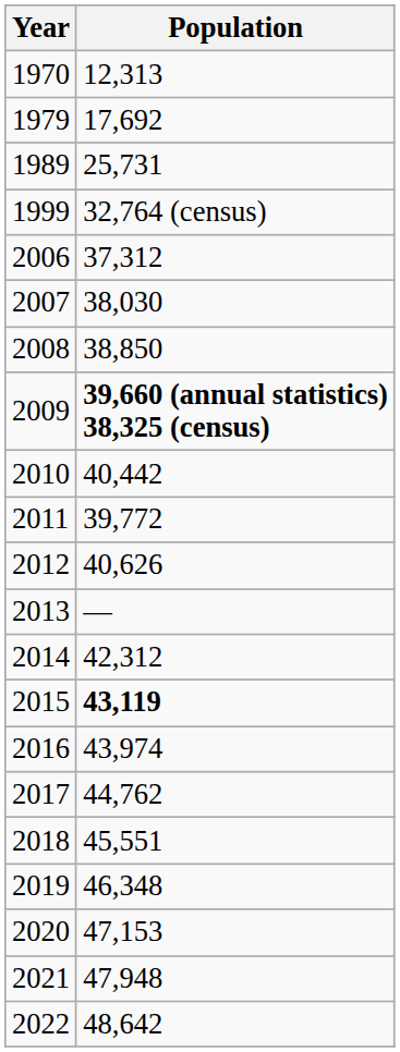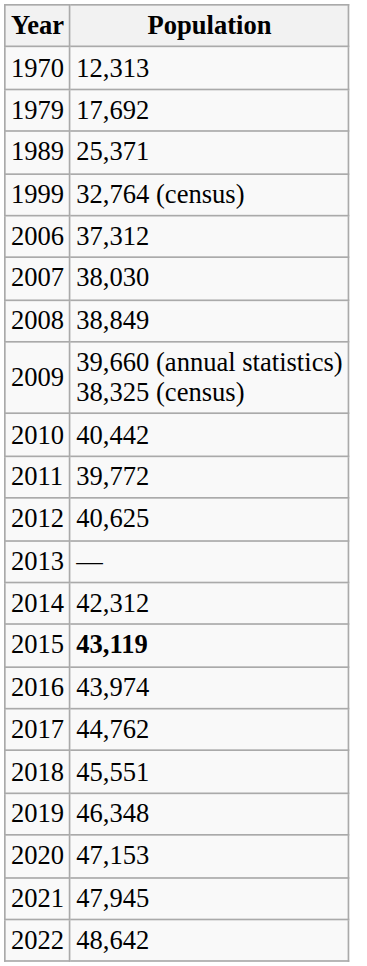 <table class="wikitable">
 <tr>
 <th>Year</th>
 <th>Population</th>
 </tr>
 <tr>
 <td>1970</td>
 <td>12,313</td>
 </tr>
 <tr>
 <td>1979</td>
 <td>17,692</td>
 </tr>
 <tr>
 <td>1989</td>
-<td>25,731</td>
+<td>25,371</td>
 </tr>
 <tr>
 <td>1999</td>
 <td>32,764 (census)</td>
 </tr>
 <tr>
 <td>2006</td>
 <td>37,312</td>
 </tr>
 <tr>
 <td>2007</td>
 <td>38,030</td>
 </tr>
 <tr>
 <td>2008</td>
-<td>38,850</td>
+<td>38,849</td>
 </tr>
 <tr>
 <td>2009</td>
-<td><strong>39,660 (annual statistics)<br>38,325 (census)</strong></td>
+<td>39,660 (annual statistics)<br>38,325 (census)</td>
 </tr>
 <tr>
 <td>2010</td>
 <td>40,442</td>
 </tr>
 <tr>
 <td>2011</td>
 <td>39,772</td>
 </tr>
 <tr>
 <td>2012</td>
-<td>40,626</td>
+<td>40,625</td>
 </tr>
 <tr>
 <td>2013</td>
 <td>—</td>
 </tr>
 <tr>
 <td>2014</td>
 <td>42,312</td>
 </tr>
 <tr>
 <td>2015</td>
 <td><strong>43,119</strong></td>
 </tr>
 <tr>
 <td>2016</td>
 <td>43,974</td>
 </tr>
 <tr>
 <td>2017</td>
 <td>44,762</td>
 </tr>
 <tr>
 <td>2018</td>
 <td>45,551</td>
 </tr>
 <tr>
 <td>2019</td>
 <td>46,348</td>
 </tr>
 <tr>
 <td>2020</td>
 <td>47,153</td>
 </tr>
 <tr>
 <td>2021</td>
-<td>47,948</td>
+<td>47,945</td>
 </tr>
 <tr>
 <td>2022</td>
 <td>48,642</td>
 </tr>
 </table>
